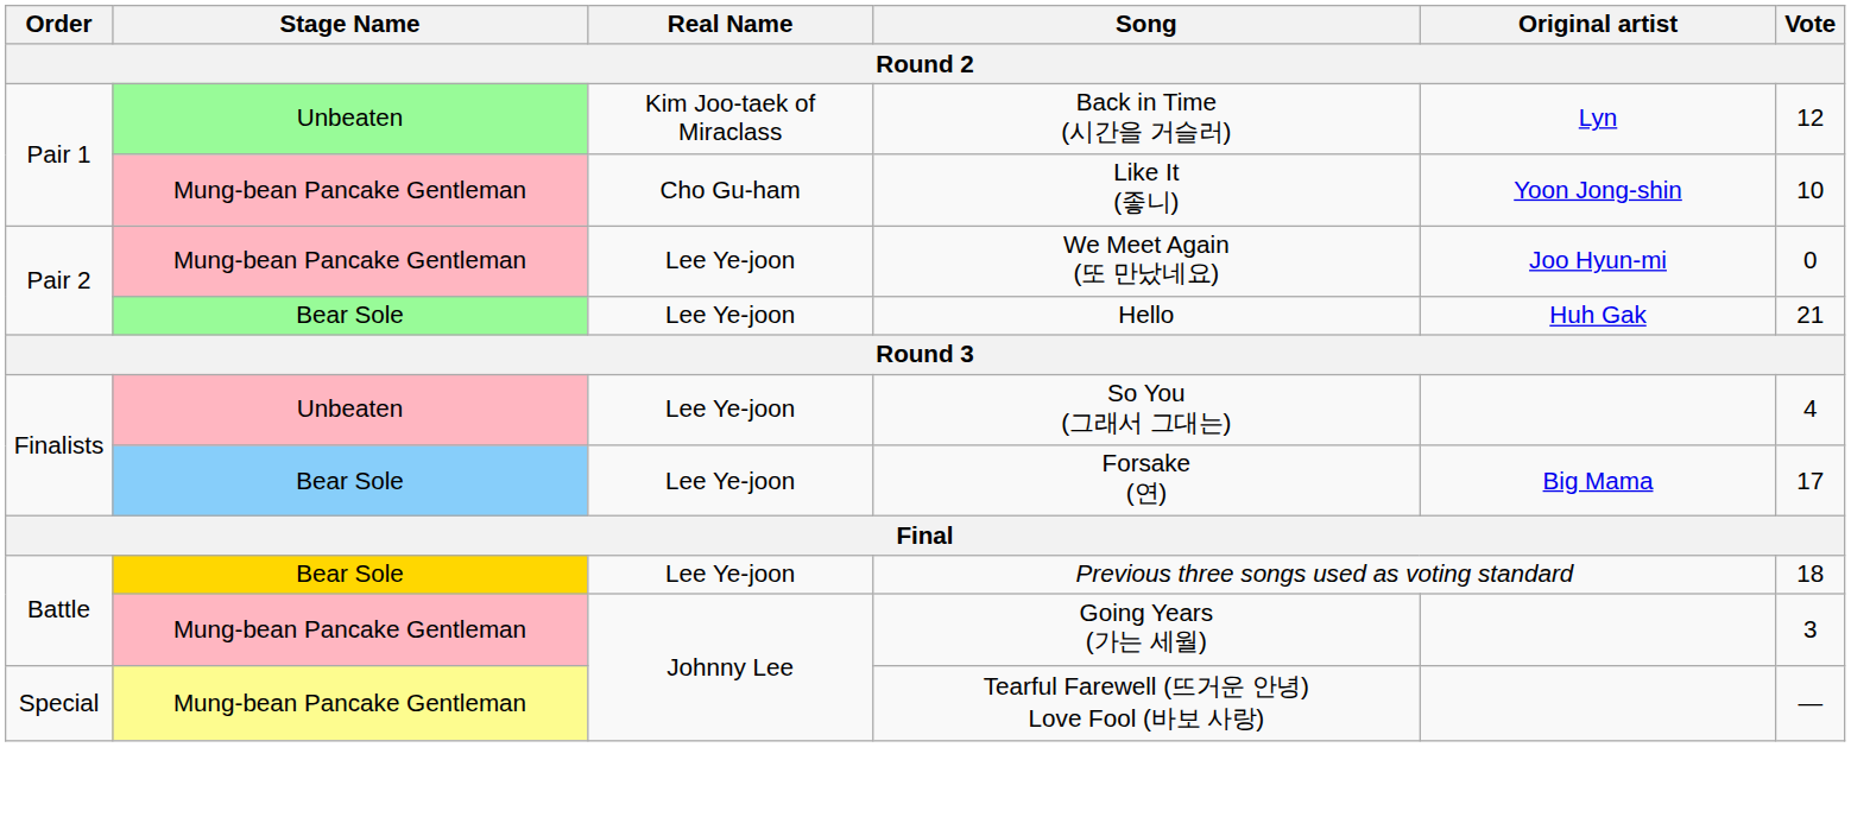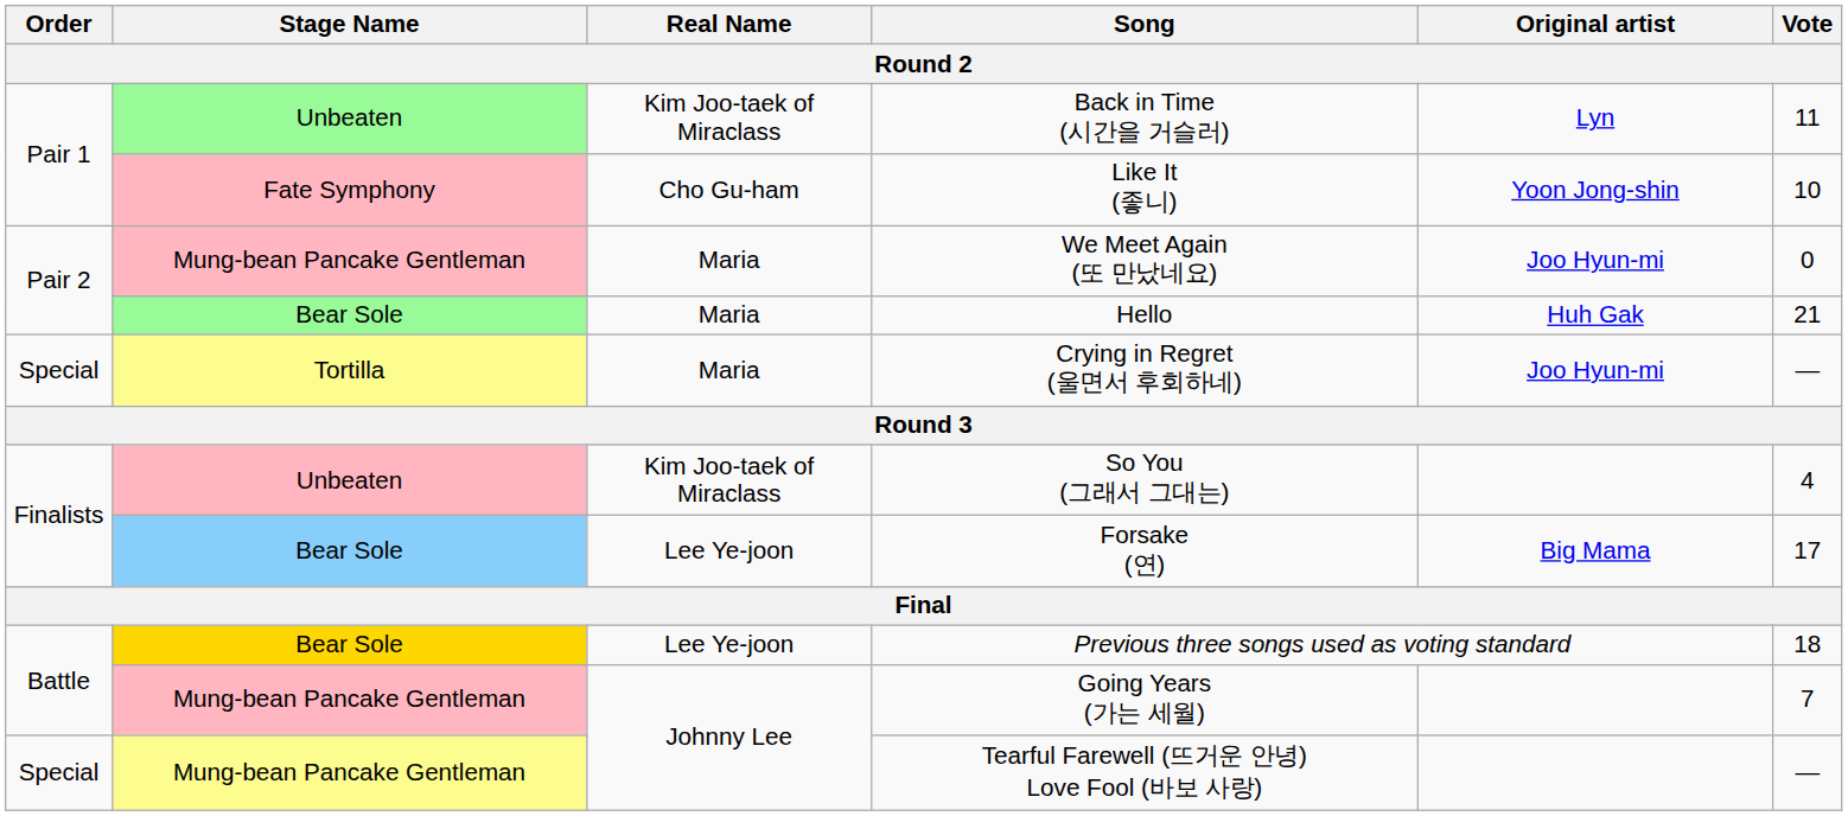 <table class="wikitable" style="text-align:center; width:95%;">
 <tr>
 <th style="width:1%;">Order</th>
 <th style="width:20%;">Stage Name</th>
 <th style="width:12%;">Real Name</th>
 <th style="width:23%;">Song</th>
 <th style="width:15%;">Original artist</th>
 <th style="width:1%;">Vote</th>
 </tr>
 <tr>
 <th colspan=6>Round 2</th>
 </tr>
 <tr>
 <td rowspan=2>Pair 1</td>
 <td bgcolor="palegreen">Unbeaten</td>
 <td>Kim Joo-taek of Miraclass</td>
 <td>Back in Time<br>(시간을 거슬러)</td>
 <td><a href='#'>Lyn</a></td>
-<td>12</td>
+<td>11</td>
 </tr>
 <tr>
-<td bgcolor="lightpink">Mung-bean Pancake Gentleman</td>
+<td bgcolor="lightpink">Fate Symphony</td>
 <td>Cho Gu-ham</td>
 <td>Like It<br>(좋니)</td>
 <td><a href='#'>Yoon Jong-shin</a></td>
 <td>10</td>
 </tr>
 <tr>
 <td rowspan=2>Pair 2</td>
 <td bgcolor="lightpink">Mung-bean Pancake Gentleman</td>
-<td>Lee Ye-joon</td>
+<td>Maria</td>
 <td>We Meet Again<br>(또 만났네요)</td>
 <td><a href='#'>Joo Hyun-mi</a></td>
 <td>0</td>
 </tr>
 <tr>
 <td bgcolor="palegreen">Bear Sole</td>
-<td>Lee Ye-joon</td>
+<td>Maria</td>
 <td>Hello</td>
 <td><a href='#'>Huh Gak</a></td>
 <td>21</td>
+</tr>
+<tr>
+<td>Special</td>
+<td bgcolor="#FDFC8F">Tortilla</td>
+<td>Maria</td>
+<td>Crying in Regret <br>(울면서 후회하네)</td>
+<td><a href='#'>Joo Hyun-mi</a></td>
+<td>—</td>
 </tr>
 <tr>
 <th colspan=6>Round 3</th>
 </tr>
 <tr>
 <td rowspan=2>Finalists</td>
 <td bgcolor="lightpink">Unbeaten</td>
-<td>Lee Ye-joon</td>
+<td>Kim Joo-taek of Miraclass</td>
 <td>So You<br>(그래서 그대는)</td>
 <td></td>
 <td>4</td>
 </tr>
 <tr>
 <td bgcolor="lightskyblue">Bear Sole</td>
 <td>Lee Ye-joon</td>
 <td>Forsake<br>(연)</td>
 <td><a href='#'>Big Mama</a></td>
 <td>17</td>
 </tr>
 <tr>
 <th colspan=6>Final</th>
 </tr>
 <tr>
 <td rowspan=2>Battle</td>
 <td bgcolor="gold">Bear Sole</td>
 <td>Lee Ye-joon</td>
 <td colspan=2><em>Previous three songs used as voting standard</em></td>
 <td>18</td>
 </tr>
 <tr>
 <td bgcolor="lightpink">Mung-bean Pancake Gentleman</td>
 <td rowspan=2>Johnny Lee</td>
 <td>Going Years<br>(가는 세월)</td>
 <td></td>
-<td>3</td>
+<td>7</td>
 </tr>
 <tr>
 <td>Special</td>
 <td bgcolor="#FDFC8F">Mung-bean Pancake Gentleman</td>
 <td>Tearful Farewell (뜨거운 안녕)<br>Love Fool (바보 사랑)</td>
 <td></td>
 <td>—</td>
 </tr>
 </table>
